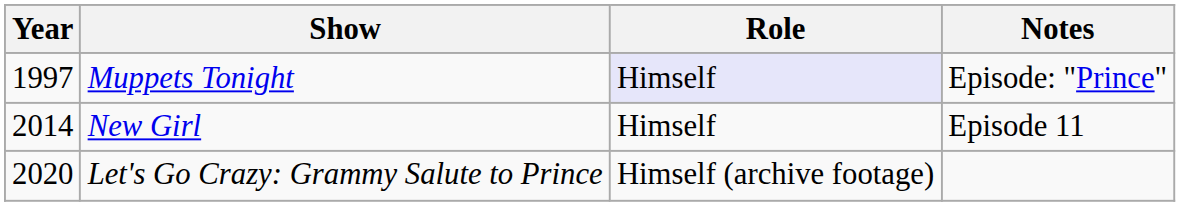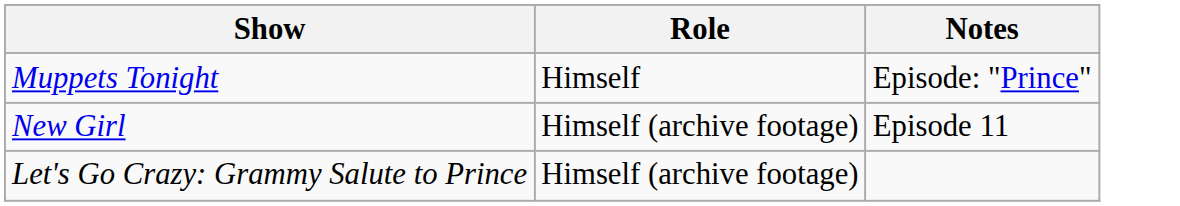 <table class="wikitable sortable">
 <tr>
-<th>Year</th>
 <th>Show</th>
 <th>Role</th>
 <th>Notes</th>
 </tr>
 <tr>
-<td>1997</td>
 <td><em><a href='#'>Muppets Tonight</a></em></td>
-<td style="background: lavender;">Himself</td>
+<td>Himself</td>
 <td>Episode: "<a href='#'>Prince</a>"</td>
 </tr>
 <tr>
-<td>2014</td>
 <td><em><a href='#'>New Girl</a></em></td>
-<td>Himself</td>
+<td>Himself (archive footage)</td>
 <td>Episode 11</td>
 </tr>
 <tr>
-<td>2020</td>
 <td><em>Let's Go Crazy: Grammy Salute to Prince</em></td>
 <td>Himself (archive footage)</td>
 <td></td>
 </tr>
 </table>
